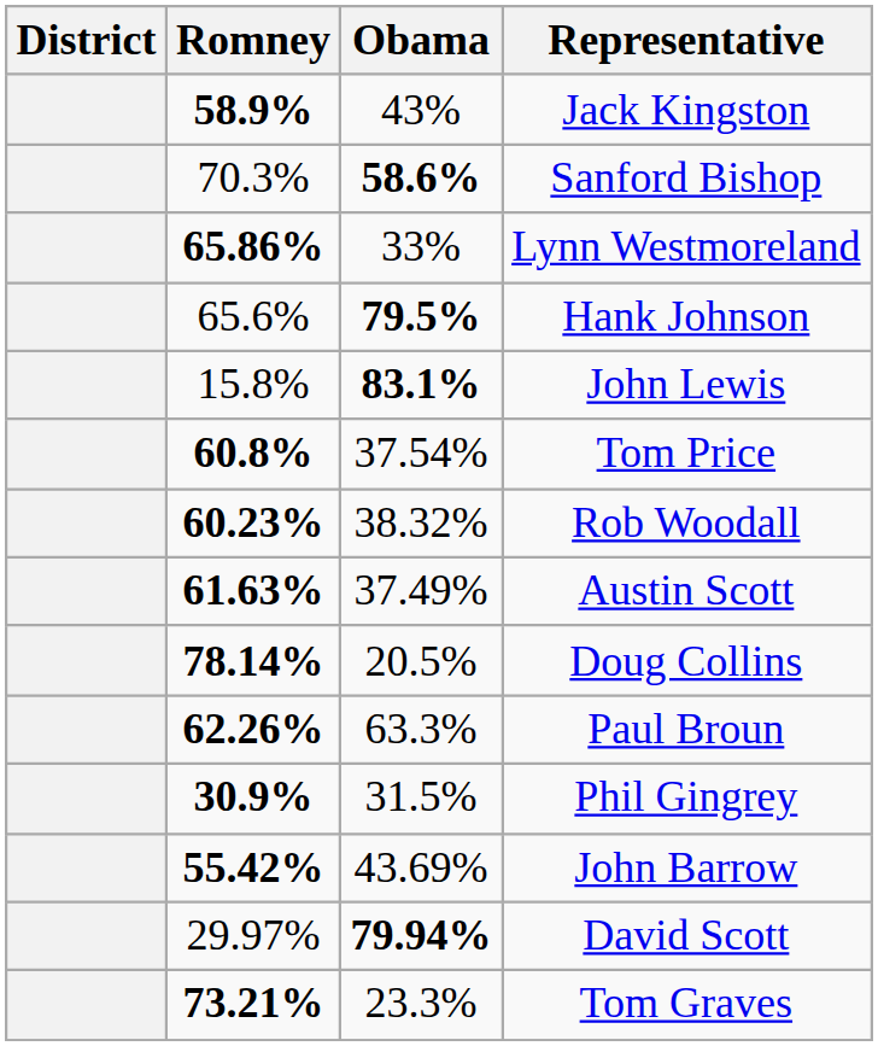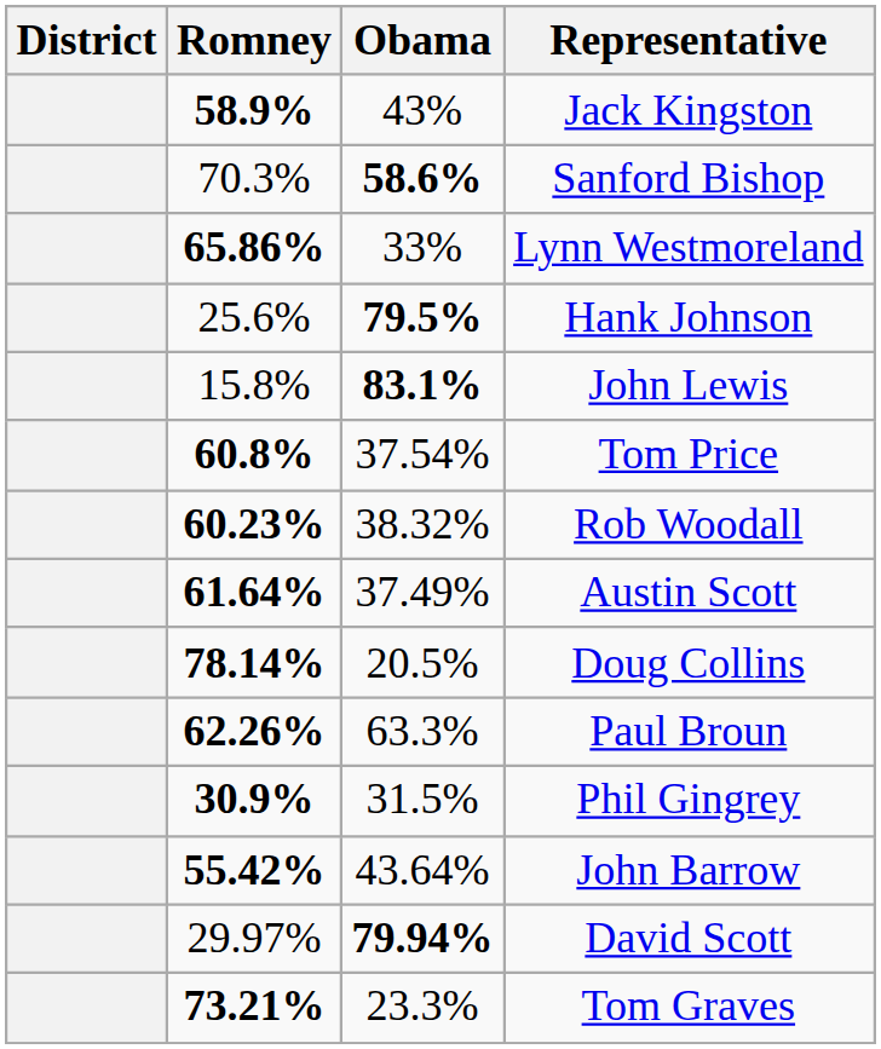 <table class=wikitable>
 <tr>
 <th>District</th>
 <th>Romney</th>
 <th>Obama</th>
 <th>Representative</th>
 </tr>
 <tr align=center>
 <th></th>
 <td><strong>58.9%</strong></td>
 <td>43%</td>
 <td><a href='#'>Jack Kingston</a></td>
 </tr>
 <tr align=center>
 <th></th>
 <td>70.3%</td>
 <td><strong>58.6%</strong></td>
 <td><a href='#'>Sanford Bishop</a></td>
 </tr>
 <tr align=center>
 <th></th>
 <td><strong>65.86%</strong></td>
 <td>33%</td>
 <td><a href='#'>Lynn Westmoreland</a></td>
 </tr>
 <tr align=center>
 <th></th>
-<td>65.6%</td>
+<td>25.6%</td>
 <td><strong>79.5%</strong></td>
 <td><a href='#'>Hank Johnson</a></td>
 </tr>
 <tr align=center>
 <th></th>
 <td>15.8%</td>
 <td><strong>83.1%</strong></td>
 <td><a href='#'>John Lewis</a></td>
 </tr>
 <tr align=center>
 <th></th>
 <td><strong>60.8%</strong></td>
 <td>37.54%</td>
 <td><a href='#'>Tom Price</a></td>
 </tr>
 <tr align=center>
 <th></th>
 <td><strong>60.23%</strong></td>
 <td>38.32%</td>
 <td><a href='#'>Rob Woodall</a></td>
 </tr>
 <tr align=center>
 <th></th>
-<td><strong>61.63%</strong></td>
+<td><strong>61.64%</strong></td>
 <td>37.49%</td>
 <td><a href='#'>Austin Scott</a></td>
 </tr>
 <tr align=center>
 <th></th>
 <td><strong>78.14%</strong></td>
 <td>20.5%</td>
 <td><a href='#'>Doug Collins</a></td>
 </tr>
 <tr align=center>
 <th></th>
 <td><strong>62.26%</strong></td>
 <td>63.3%</td>
 <td><a href='#'>Paul Broun</a></td>
 </tr>
 <tr align=center>
 <th></th>
 <td><strong>30.9%</strong></td>
 <td>31.5%</td>
 <td><a href='#'>Phil Gingrey</a></td>
 </tr>
 <tr align=center>
 <th></th>
 <td><strong>55.42%</strong></td>
-<td>43.69%</td>
+<td>43.64%</td>
 <td><a href='#'>John Barrow</a></td>
 </tr>
 <tr align=center>
 <th></th>
 <td>29.97%</td>
 <td><strong>79.94%</strong></td>
 <td><a href='#'>David Scott</a></td>
 </tr>
 <tr align=center>
 <th></th>
 <td><strong>73.21%</strong></td>
 <td>23.3%</td>
 <td><a href='#'>Tom Graves</a></td>
 </tr>
 <tr align=center>
 </tr>
 </table>
